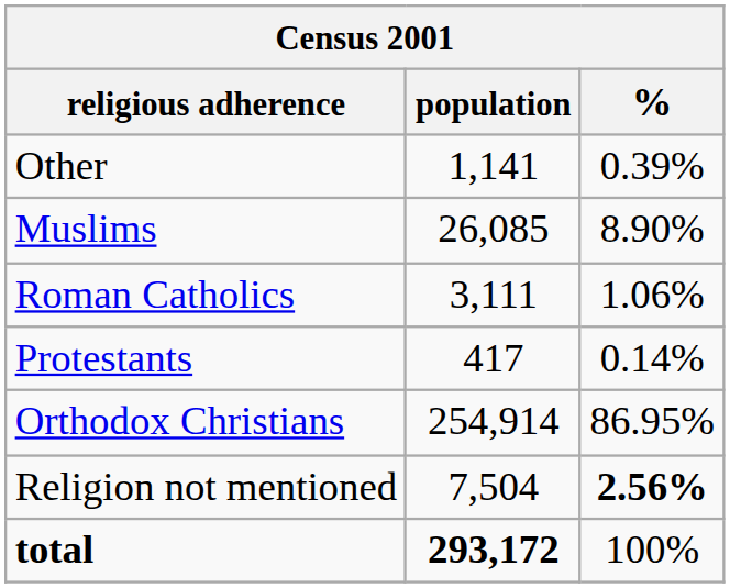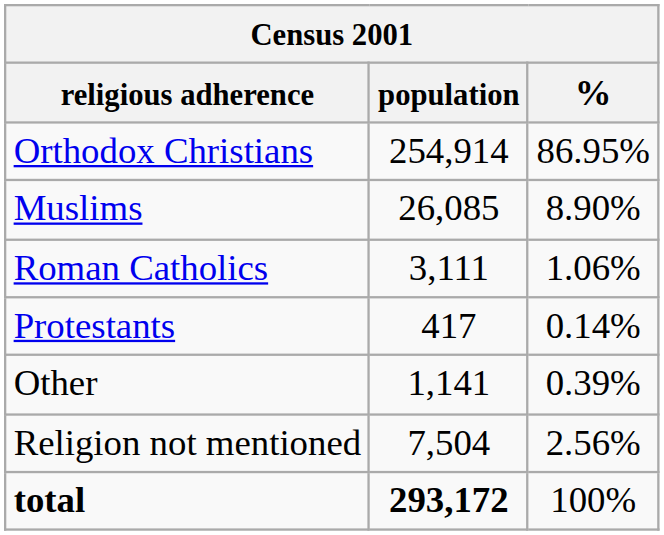 <table class="wikitable">
 <tr>
 <th colspan=3><small>Census 2001</small></th>
 </tr>
 <tr>
 <th><small>religious adherence</small></th>
 <th><small>population</small></th>
 <th>%</th>
 </tr>
 <tr>
-<td>Other</td>
-<td align="middle">1,141</td>
-<td align="middle">0.39%</td>
+<td><a href='#'>Orthodox Christians</a></td>
+<td align="middle">254,914</td>
+<td align="middle">86.95%</td>
 </tr>
 <tr>
 <td><a href='#'>Muslims</a></td>
 <td align="middle">26,085</td>
 <td align="middle">8.90%</td>
 </tr>
 <tr>
 <td><a href='#'>Roman Catholics</a></td>
 <td align="middle">3,111</td>
 <td align="middle">1.06%</td>
 </tr>
 <tr>
 <td><a href='#'>Protestants</a></td>
 <td align="middle">417</td>
 <td align="middle">0.14%</td>
 </tr>
 <tr>
-<td><a href='#'>Orthodox Christians</a></td>
-<td align="middle">254,914</td>
-<td align="middle">86.95%</td>
+<td>Other</td>
+<td align="middle">1,141</td>
+<td align="middle">0.39%</td>
 </tr>
 <tr>
 <td>Religion not mentioned</td>
 <td align="middle">7,504</td>
-<td align="middle"><strong>2.56%</strong></td>
+<td align="middle">2.56%</td>
 </tr>
 <tr>
 <td><strong>total</strong></td>
 <td align="middle"><strong>293,172</strong></td>
 <td align="middle">100%</td>
 </tr>
 </table>
